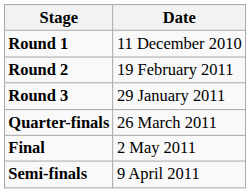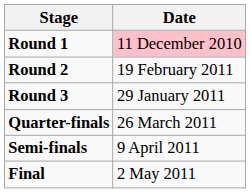 <table class="wikitable">
 <tr>
 <th><strong>Stage</strong></th>
 <th><strong>Date</strong></th>
 </tr>
 <tr>
 <td><strong>Round 1</strong></td>
-<td>11 December 2010</td>
+<td style="background: pink;">11 December 2010</td>
 </tr>
 <tr>
 <td><strong>Round 2</strong></td>
 <td>19 February 2011</td>
 </tr>
 <tr>
 <td><strong>Round 3</strong></td>
 <td>29 January 2011</td>
 </tr>
 <tr>
 <td><strong>Quarter-finals</strong></td>
 <td>26 March 2011</td>
 </tr>
 <tr>
+<td><strong>Semi-finals</strong></td>
+<td>9 April 2011</td>
+</tr>
+<tr>
 <td><strong>Final</strong></td>
 <td>2 May 2011</td>
 </tr>
-<tr>
-<td><strong>Semi-finals</strong></td>
-<td>9 April 2011</td>
-</tr>
 </table>
